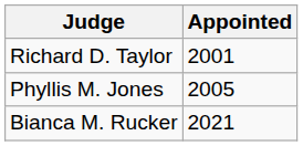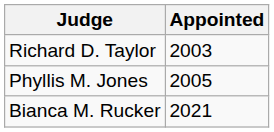 <table class="wikitable">
 <tr>
 <th>Judge</th>
 <th>Appointed</th>
 </tr>
 <tr>
 <td>Richard D. Taylor</td>
-<td>2001</td>
+<td>2003</td>
 </tr>
 <tr>
 <td>Phyllis M. Jones</td>
 <td>2005</td>
 </tr>
 <tr>
 <td>Bianca M. Rucker</td>
 <td>2021</td>
 </tr>
 </table>
